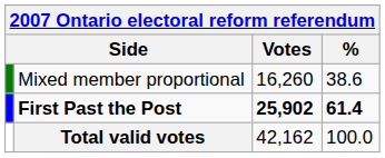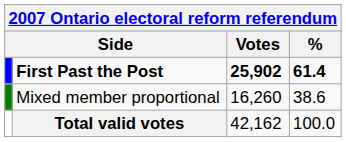 <table class="wikitable" style="font-size: 95%; clear:both">
 <tr style="background-color:#E9E9E9">
 <th colspan=4><a href='#'>2007 Ontario electoral reform referendum</a></th>
 </tr>
 <tr style="background-color:#E9E9E9">
 <th colspan=2 style="width: 130px">Side</th>
 <th style="width: 50px">Votes</th>
 <th style="width: 40px">%</th>
 </tr>
 <tr>
+<td bgcolor="blue"></td>
+<td><strong>First Past the Post</strong></td>
+<td><strong>25,902</strong></td>
+<td><strong>61.4 </strong></td>
+</tr>
+<tr>
 <td bgcolor="green"></td>
 <td>Mixed member proportional</td>
 <td>16,260</td>
 <td>38.6</td>
-</tr>
-<tr>
-<td bgcolor="blue"></td>
-<td><strong>First Past the Post</strong></td>
-<td><strong>25,902</strong></td>
-<td><strong>61.4 </strong></td>
 </tr>
 <tr>
 <td bgcolor="white"></td>
 <th>Total valid votes</th>
 <td>42,162</td>
 <td>100.0</td>
 </tr>
 </table>
